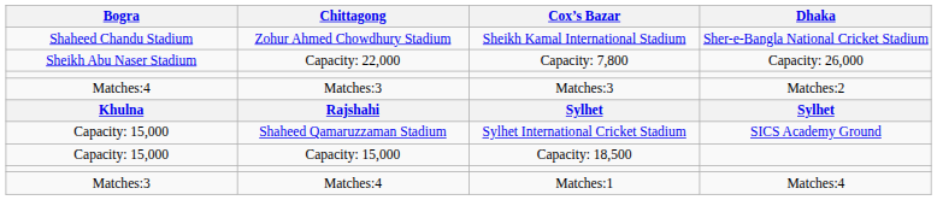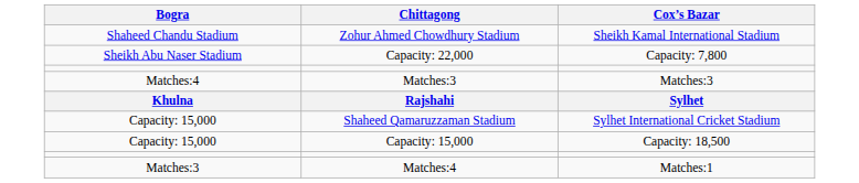 <table class="wikitable" style="text-align:center;margin:auto">
 <tr>
 <th style="width:25%;"><a href='#'>Bogra</a></th>
 <th style="width:25%;"><a href='#'>Chittagong</a></th>
 <th style="width:25%;"><a href='#'>Cox’s Bazar</a></th>
-<th style="width:25%;"><a href='#'>Dhaka</a></th>
 </tr>
 <tr>
 <td><a href='#'>Shaheed Chandu Stadium</a></td>
 <td><a href='#'>Zohur Ahmed Chowdhury Stadium</a></td>
 <td><a href='#'>Sheikh Kamal International Stadium</a></td>
-<td><a href='#'>Sher-e-Bangla National Cricket Stadium</a></td>
 </tr>
 <tr>
 <td><a href='#'>Sheikh Abu Naser Stadium</a></td>
 <td>Capacity: 22,000</td>
 <td>Capacity: 7,800</td>
-<td>Capacity: 26,000</td>
 </tr>
 <tr>
-<td></td>
 <td></td>
 <td></td>
 <td></td>
 </tr>
 <tr>
 <td>Matches:4</td>
 <td>Matches:3</td>
 <td>Matches:3</td>
-<td>Matches:2</td>
 </tr>
 <tr>
 <th style="width:25%;"><a href='#'>Khulna</a></th>
 <th style="width:25%;"><a href='#'>Rajshahi</a></th>
-<th style="width:25%;"><a href='#'>Sylhet</a></th>
 <th style="width:25%;"><a href='#'>Sylhet</a></th>
 </tr>
 <tr>
 <td>Capacity: 15,000</td>
 <td><a href='#'>Shaheed Qamaruzzaman Stadium</a></td>
 <td><a href='#'>Sylhet International Cricket Stadium</a></td>
-<td><a href='#'>SICS Academy Ground</a></td>
 </tr>
 <tr>
 <td>Capacity: 15,000</td>
 <td>Capacity: 15,000</td>
 <td>Capacity: 18,500</td>
-<td></td>
 </tr>
 <tr>
-<td></td>
 <td></td>
 <td></td>
 <td></td>
 </tr>
 <tr>
 <td>Matches:3</td>
 <td>Matches:4</td>
 <td>Matches:1</td>
-<td>Matches:4</td>
 </tr>
 </table>
